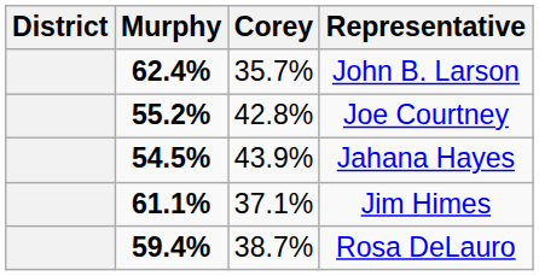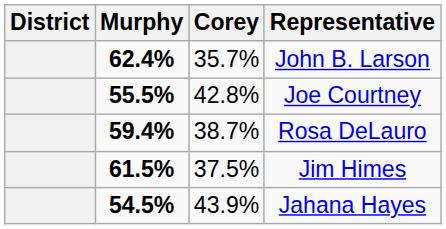 <table class=wikitable>
 <tr>
 <th>District</th>
 <th>Murphy</th>
 <th>Corey</th>
 <th>Representative</th>
 </tr>
 <tr align=center>
 <th></th>
 <td><strong>62.4%</strong></td>
 <td>35.7%</td>
 <td><a href='#'>John B. Larson</a></td>
 </tr>
 <tr align=center>
 <th></th>
-<td><strong>55.2%</strong></td>
+<td><strong>55.5%</strong></td>
 <td>42.8%</td>
 <td><a href='#'>Joe Courtney</a></td>
+</tr>
+<tr align=center>
+<th></th>
+<td><strong>59.4%</strong></td>
+<td>38.7%</td>
+<td><a href='#'>Rosa DeLauro</a></td>
+</tr>
+<tr align=center>
+<th></th>
+<td><strong>61.5%</strong></td>
+<td>37.5%</td>
+<td><a href='#'>Jim Himes</a></td>
 </tr>
 <tr align=center>
 <th></th>
 <td><strong>54.5%</strong></td>
 <td>43.9%</td>
 <td><a href='#'>Jahana Hayes</a></td>
 </tr>
-<tr align=center>
-<th></th>
-<td><strong>61.1%</strong></td>
-<td>37.1%</td>
-<td><a href='#'>Jim Himes</a></td>
-</tr>
-<tr align=center>
-<th></th>
-<td><strong>59.4%</strong></td>
-<td>38.7%</td>
-<td><a href='#'>Rosa DeLauro</a></td>
-</tr>
 </table>
